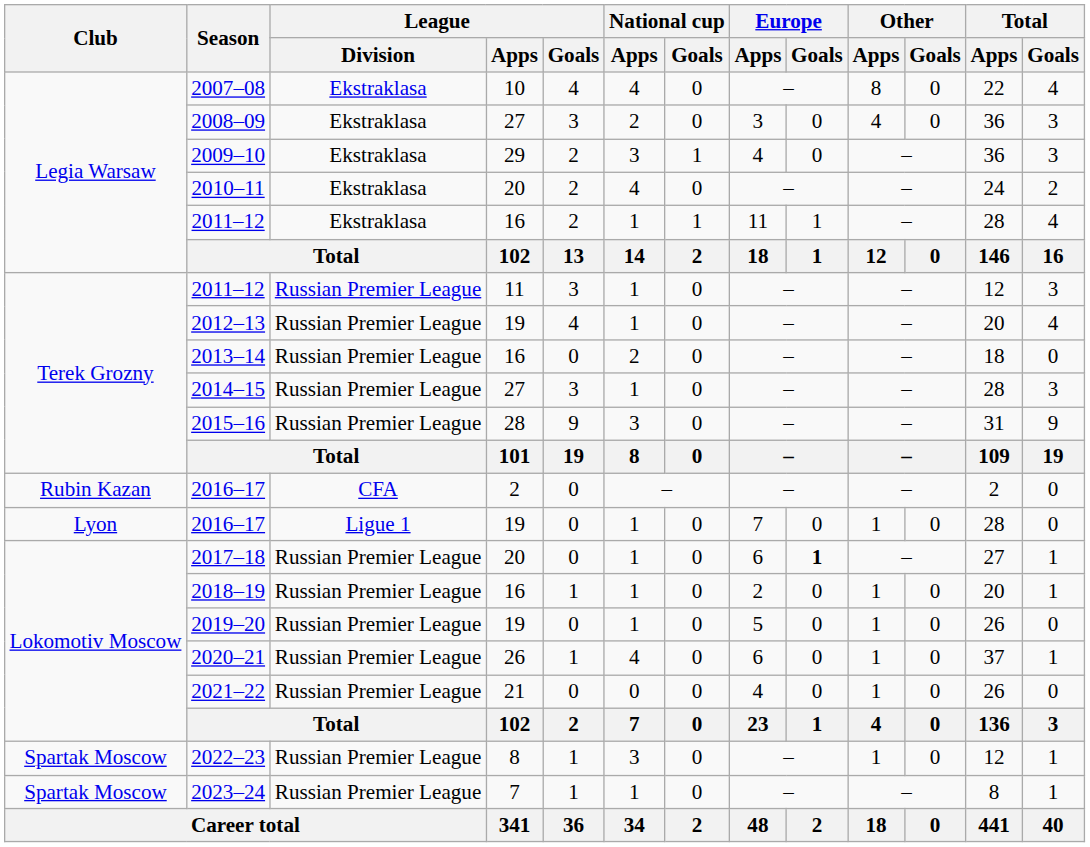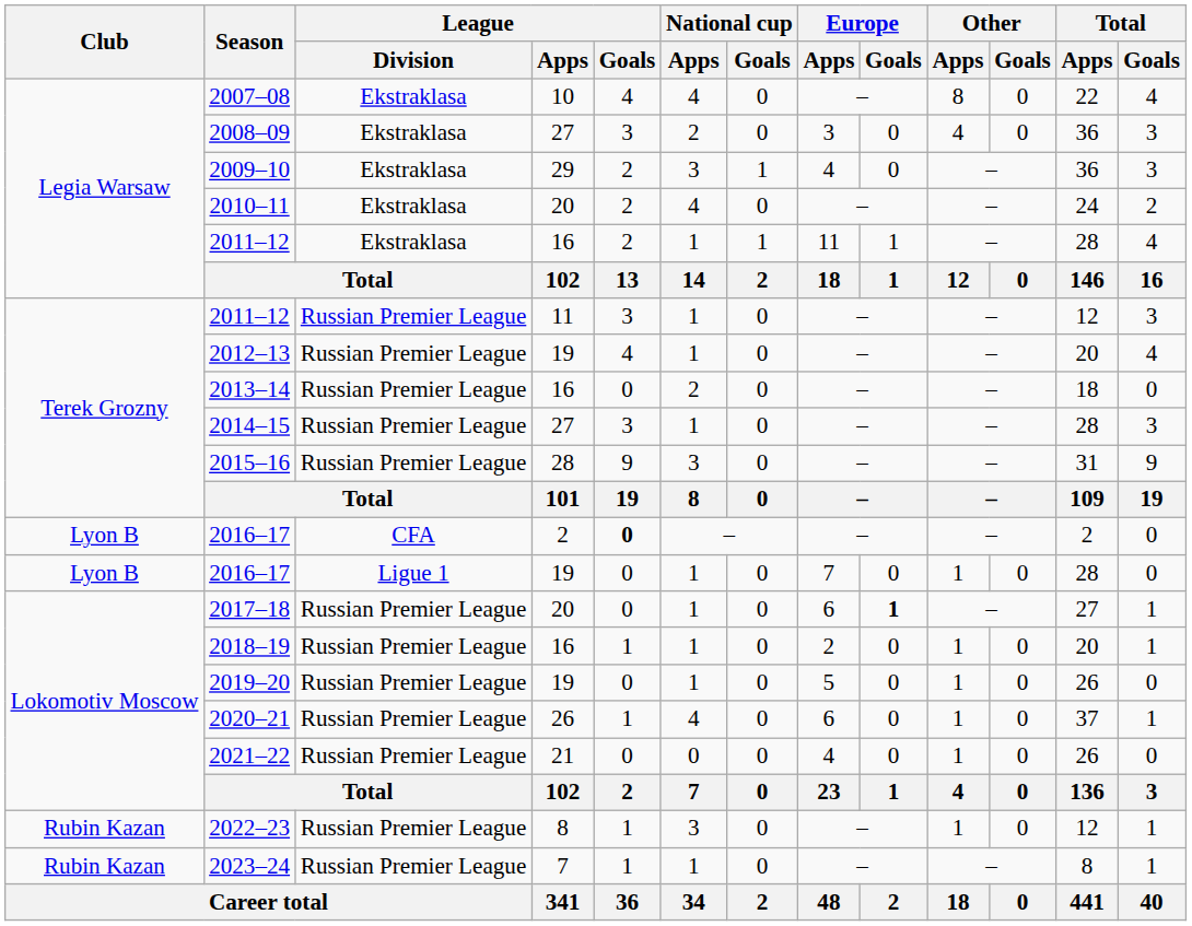 <table class="wikitable" style="text-align:center">
 <tr>
 <th rowspan="2">Club</th>
 <th rowspan="2">Season</th>
 <th colspan="3">League</th>
 <th colspan="2">National cup</th>
 <th colspan="2"><a href='#'>Europe</a></th>
 <th colspan="2">Other</th>
 <th colspan="2">Total</th>
 </tr>
 <tr>
 <th>Division</th>
 <th>Apps</th>
 <th>Goals</th>
 <th>Apps</th>
 <th>Goals</th>
 <th>Apps</th>
 <th>Goals</th>
 <th>Apps</th>
 <th>Goals</th>
 <th>Apps</th>
 <th>Goals</th>
 </tr>
 <tr>
 <td rowspan="6"><a href='#'>Legia Warsaw</a></td>
 <td><a href='#'>2007–08</a></td>
 <td><a href='#'>Ekstraklasa</a></td>
 <td>10</td>
 <td>4</td>
 <td>4</td>
 <td>0</td>
 <td colspan="2">–</td>
 <td>8</td>
 <td>0</td>
 <td>22</td>
 <td>4</td>
 </tr>
 <tr>
 <td><a href='#'>2008–09</a></td>
 <td>Ekstraklasa</td>
 <td>27</td>
 <td>3</td>
 <td>2</td>
 <td>0</td>
 <td>3</td>
 <td>0</td>
 <td>4</td>
 <td>0</td>
 <td>36</td>
 <td>3</td>
 </tr>
 <tr>
 <td><a href='#'>2009–10</a></td>
 <td>Ekstraklasa</td>
 <td>29</td>
 <td>2</td>
 <td>3</td>
 <td>1</td>
 <td>4</td>
 <td>0</td>
 <td colspan="2">–</td>
 <td>36</td>
 <td>3</td>
 </tr>
 <tr>
 <td><a href='#'>2010–11</a></td>
 <td>Ekstraklasa</td>
 <td>20</td>
 <td>2</td>
 <td>4</td>
 <td>0</td>
 <td colspan="2">–</td>
 <td colspan="2">–</td>
 <td>24</td>
 <td>2</td>
 </tr>
 <tr>
 <td><a href='#'>2011–12</a></td>
 <td>Ekstraklasa</td>
 <td>16</td>
 <td>2</td>
 <td>1</td>
 <td>1</td>
 <td>11</td>
 <td>1</td>
 <td colspan="2">–</td>
 <td>28</td>
 <td>4</td>
 </tr>
 <tr>
 <th colspan="2">Total</th>
 <th>102</th>
 <th>13</th>
 <th>14</th>
 <th>2</th>
 <th>18</th>
 <th>1</th>
 <th>12</th>
 <th>0</th>
 <th>146</th>
 <th>16</th>
 </tr>
 <tr>
 <td rowspan="6"><a href='#'>Terek Grozny</a></td>
 <td><a href='#'>2011–12</a></td>
 <td><a href='#'>Russian Premier League</a></td>
 <td>11</td>
 <td>3</td>
 <td>1</td>
 <td>0</td>
 <td colspan="2">–</td>
 <td colspan="2">–</td>
 <td>12</td>
 <td>3</td>
 </tr>
 <tr>
 <td><a href='#'>2012–13</a></td>
 <td>Russian Premier League</td>
 <td>19</td>
 <td>4</td>
 <td>1</td>
 <td>0</td>
 <td colspan="2">–</td>
 <td colspan="2">–</td>
 <td>20</td>
 <td>4</td>
 </tr>
 <tr>
 <td><a href='#'>2013–14</a></td>
 <td>Russian Premier League</td>
 <td>16</td>
 <td>0</td>
 <td>2</td>
 <td>0</td>
 <td colspan="2">–</td>
 <td colspan="2">–</td>
 <td>18</td>
 <td>0</td>
 </tr>
 <tr>
 <td><a href='#'>2014–15</a></td>
 <td>Russian Premier League</td>
 <td>27</td>
 <td>3</td>
 <td>1</td>
 <td>0</td>
 <td colspan="2">–</td>
 <td colspan="2">–</td>
 <td>28</td>
 <td>3</td>
 </tr>
 <tr>
 <td><a href='#'>2015–16</a></td>
 <td>Russian Premier League</td>
 <td>28</td>
 <td>9</td>
 <td>3</td>
 <td>0</td>
 <td colspan="2">–</td>
 <td colspan="2">–</td>
 <td>31</td>
 <td>9</td>
 </tr>
 <tr>
 <th colspan="2">Total</th>
 <th>101</th>
 <th>19</th>
 <th>8</th>
 <th>0</th>
 <th colspan="2">–</th>
 <th colspan="2">–</th>
 <th>109</th>
 <th>19</th>
 </tr>
 <tr>
-<td><a href='#'>Rubin Kazan</a></td>
+<td><a href='#'>Lyon B</a></td>
 <td><a href='#'>2016–17</a></td>
 <td><a href='#'>CFA</a></td>
 <td>2</td>
-<td>0</td>
+<td><strong>0</strong></td>
 <td colspan="2">–</td>
 <td colspan="2">–</td>
 <td colspan="2">–</td>
 <td>2</td>
 <td>0</td>
 </tr>
 <tr>
-<td><a href='#'>Lyon</a></td>
+<td><a href='#'>Lyon B</a></td>
 <td><a href='#'>2016–17</a></td>
 <td><a href='#'>Ligue 1</a></td>
 <td>19</td>
 <td>0</td>
 <td>1</td>
 <td>0</td>
 <td>7</td>
 <td>0</td>
 <td>1</td>
 <td>0</td>
 <td>28</td>
 <td>0</td>
 </tr>
 <tr>
 <td rowspan="6"><a href='#'>Lokomotiv Moscow</a></td>
 <td><a href='#'>2017–18</a></td>
 <td>Russian Premier League</td>
 <td>20</td>
 <td>0</td>
 <td>1</td>
 <td>0</td>
 <td>6</td>
 <td><strong>1</strong></td>
 <td colspan="2">–</td>
 <td>27</td>
 <td>1</td>
 </tr>
 <tr>
 <td><a href='#'>2018–19</a></td>
 <td>Russian Premier League</td>
 <td>16</td>
 <td>1</td>
 <td>1</td>
 <td>0</td>
 <td>2</td>
 <td>0</td>
 <td>1</td>
 <td>0</td>
 <td>20</td>
 <td>1</td>
 </tr>
 <tr>
 <td><a href='#'>2019–20</a></td>
 <td>Russian Premier League</td>
 <td>19</td>
 <td>0</td>
 <td>1</td>
 <td>0</td>
 <td>5</td>
 <td>0</td>
 <td>1</td>
 <td>0</td>
 <td>26</td>
 <td>0</td>
 </tr>
 <tr>
 <td><a href='#'>2020–21</a></td>
 <td>Russian Premier League</td>
 <td>26</td>
 <td>1</td>
 <td>4</td>
 <td>0</td>
 <td>6</td>
 <td>0</td>
 <td>1</td>
 <td>0</td>
 <td>37</td>
 <td>1</td>
 </tr>
 <tr>
 <td><a href='#'>2021–22</a></td>
 <td>Russian Premier League</td>
 <td>21</td>
 <td>0</td>
 <td>0</td>
 <td>0</td>
 <td>4</td>
 <td>0</td>
 <td>1</td>
 <td>0</td>
 <td>26</td>
 <td>0</td>
 </tr>
 <tr>
 <th colspan="2">Total</th>
 <th>102</th>
 <th>2</th>
 <th>7</th>
 <th>0</th>
 <th>23</th>
 <th>1</th>
 <th>4</th>
 <th>0</th>
 <th>136</th>
 <th>3</th>
 </tr>
 <tr>
-<td><a href='#'>Spartak Moscow</a></td>
+<td><a href='#'>Rubin Kazan</a></td>
 <td><a href='#'>2022–23</a></td>
 <td>Russian Premier League</td>
 <td>8</td>
 <td>1</td>
 <td>3</td>
 <td>0</td>
 <td colspan=2>–</td>
 <td>1</td>
 <td>0</td>
 <td>12</td>
 <td>1</td>
 </tr>
 <tr>
-<td><a href='#'>Spartak Moscow</a></td>
+<td><a href='#'>Rubin Kazan</a></td>
 <td><a href='#'>2023–24</a></td>
 <td>Russian Premier League</td>
 <td>7</td>
 <td>1</td>
 <td>1</td>
 <td>0</td>
 <td colspan=2>–</td>
 <td colspan=2>–</td>
 <td>8</td>
 <td>1</td>
 </tr>
 <tr>
 <th colspan="3">Career total</th>
 <th>341</th>
 <th>36</th>
 <th>34</th>
 <th>2</th>
 <th>48</th>
 <th>2</th>
 <th>18</th>
 <th>0</th>
 <th>441</th>
 <th>40</th>
 </tr>
 </table>
